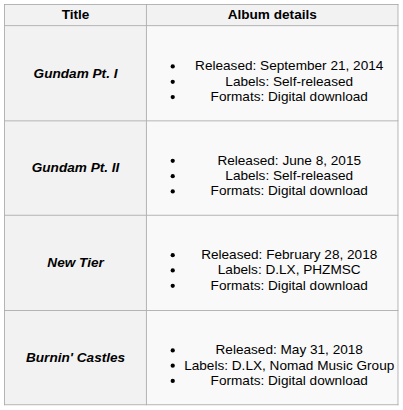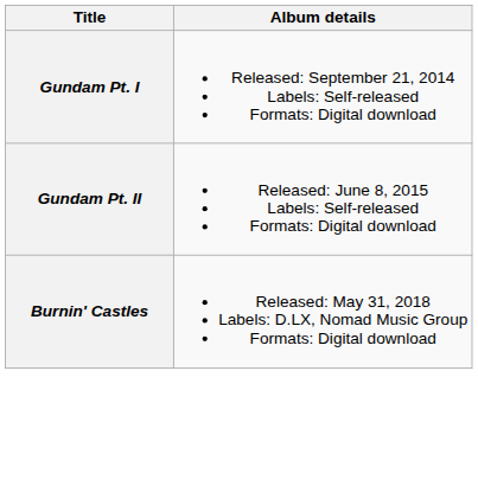 <table class="wikitable plainrowheaders" style="text-align:center;">
 <tr>
 <th scope="col" style="width:10em;">Title</th>
 <th scope="col" style="width:18em;">Album details</th>
 </tr>
 <tr>
 <th scope="row"><em>Gundam Pt. I</em></th>
 <td><br><ul><li>Released: September 21, 2014</li><li>Labels: Self-released</li><li>Formats: Digital download</li></ul></td>
 </tr>
 <tr>
 <th scope="row"><em>Gundam Pt. II</em></th>
 <td><br><ul><li>Released: June 8, 2015</li><li>Labels: Self-released</li><li>Formats: Digital download</li></ul></td>
 </tr>
 <tr>
-<th scope="row"><em>New Tier</em><br></th>
-<td><br><ul><li>Released: February 28, 2018</li><li>Labels: D.LX, PHZMSC</li><li>Formats: Digital download</li></ul></td>
-</tr>
-<tr>
 <th scope="row"><em>Burnin' Castles</em><br></th>
 <td><br><ul><li>Released: May 31, 2018</li><li>Labels: D.LX, Nomad Music Group</li><li>Formats: Digital download</li></ul></td>
 </tr>
 </table>
